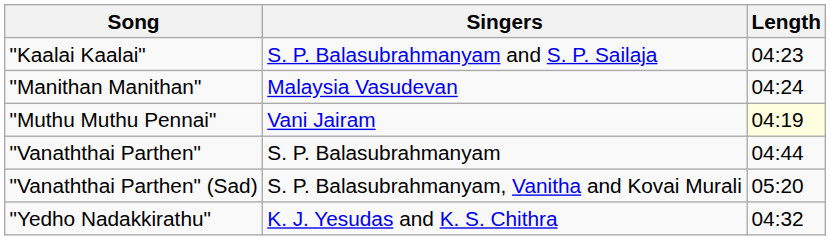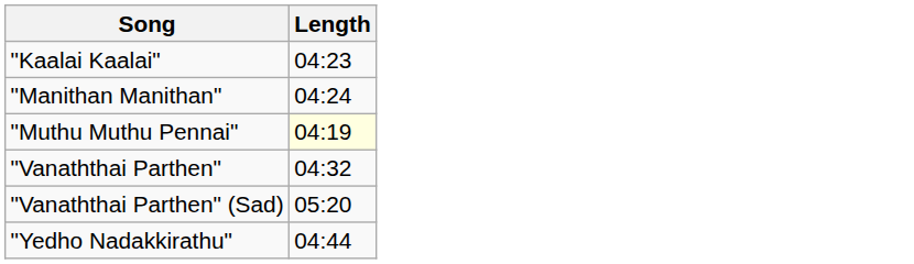 <table class="wikitable" style="font-size:95%;">
 <tr>
 <th>Song</th>
-<th>Singers</th>
 <th>Length</th>
 </tr>
 <tr>
 <td>"Kaalai Kaalai"</td>
-<td><a href='#'>S. P. Balasubrahmanyam</a> and <a href='#'>S. P. Sailaja</a></td>
 <td>04:23</td>
 </tr>
 <tr>
 <td>"Manithan Manithan"</td>
-<td><a href='#'>Malaysia Vasudevan</a></td>
 <td>04:24</td>
 </tr>
 <tr>
 <td>"Muthu Muthu Pennai"</td>
-<td><a href='#'>Vani Jairam</a></td>
 <td style="background: lightyellow;">04:19</td>
 </tr>
 <tr>
 <td>"Vanaththai Parthen"</td>
-<td>S. P. Balasubrahmanyam</td>
-<td>04:44</td>
+<td>04:32</td>
 </tr>
 <tr>
 <td>"Vanaththai Parthen" (Sad)</td>
-<td>S. P. Balasubrahmanyam, <a href='#'>Vanitha</a> and Kovai Murali</td>
 <td>05:20</td>
 </tr>
 <tr>
 <td>"Yedho Nadakkirathu"</td>
-<td><a href='#'>K. J. Yesudas</a> and <a href='#'>K. S. Chithra</a></td>
-<td>04:32</td>
+<td>04:44</td>
 </tr>
 </table>
